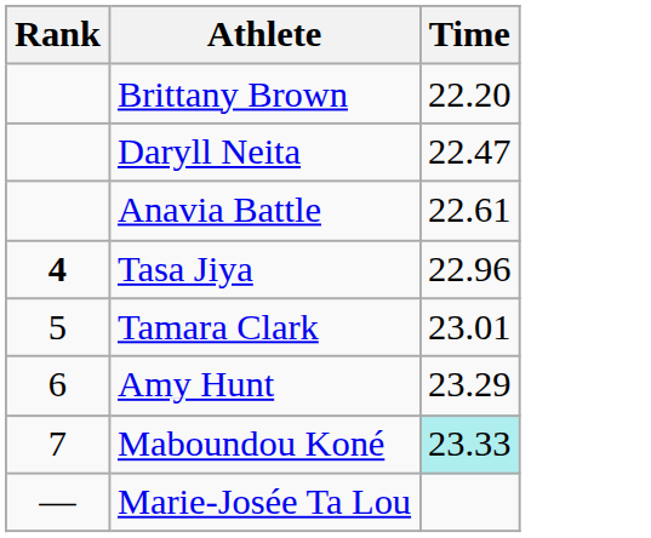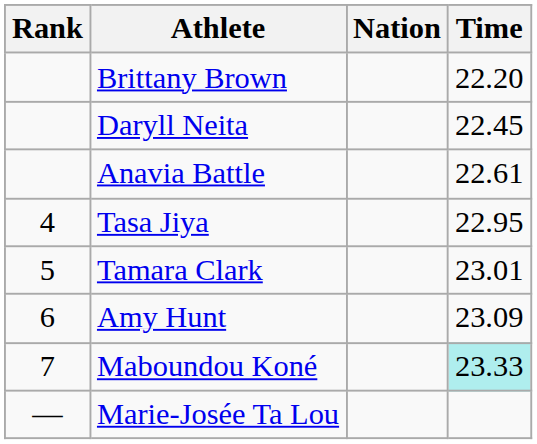 <table class="wikitable">
 <tr>
 <th scope="col">Rank</th>
 <th scope="col">Athlete</th>
+<th scope="col">Nation</th>
 <th scope="col">Time</th>
 </tr>
 <tr>
 <td align=center></td>
 <td><a href='#'>Brittany Brown</a></td>
+<td></td>
 <td>22.20</td>
 </tr>
 <tr>
 <td align=center></td>
 <td><a href='#'>Daryll Neita</a></td>
-<td>22.47</td>
+<td></td>
+<td>22.45</td>
 </tr>
 <tr>
 <td align=center></td>
 <td><a href='#'>Anavia Battle</a></td>
+<td></td>
 <td>22.61</td>
 </tr>
 <tr>
-<td align=center><strong>4</strong></td>
+<td align=center>4</td>
 <td><a href='#'>Tasa Jiya</a></td>
-<td>22.96</td>
+<td></td>
+<td>22.95</td>
 </tr>
 <tr>
 <td align=center>5</td>
 <td><a href='#'>Tamara Clark</a></td>
+<td></td>
 <td>23.01</td>
 </tr>
 <tr>
 <td align=center>6</td>
 <td><a href='#'>Amy Hunt</a></td>
-<td>23.29</td>
+<td></td>
+<td>23.09</td>
 </tr>
 <tr>
 <td align=center>7</td>
 <td><a href='#'>Maboundou Koné</a></td>
+<td></td>
 <td style="background: paleturquoise;">23.33</td>
 </tr>
 <tr>
 <td align=center>—</td>
 <td><a href='#'>Marie-Josée Ta Lou</a></td>
 <td></td>
+<td></td>
 </tr>
 </table>
